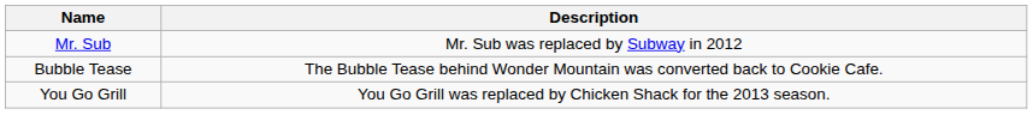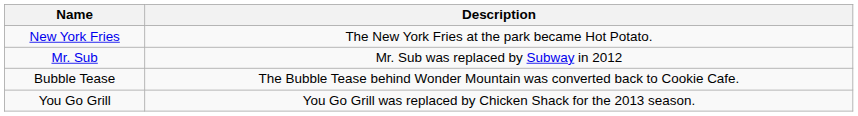 <table class="wikitable sortable" style="text-align:center; width:80%;">
 <tr>
 <th scope="col">Name</th>
 <th scope="col" class="unsortable">Description</th>
+</tr>
+<tr>
+<td><a href='#'>New York Fries</a></td>
+<td>The New York Fries at the park became Hot Potato.</td>
 </tr>
 <tr>
 <td><a href='#'>Mr. Sub</a></td>
 <td>Mr. Sub was replaced by <a href='#'>Subway</a> in 2012</td>
 </tr>
 <tr>
 <td>Bubble Tease</td>
 <td>The Bubble Tease behind Wonder Mountain was converted back to Cookie Cafe.</td>
 </tr>
 <tr>
 <td>You Go Grill</td>
 <td>You Go Grill was replaced by Chicken Shack for the 2013 season.</td>
 </tr>
 </table>
